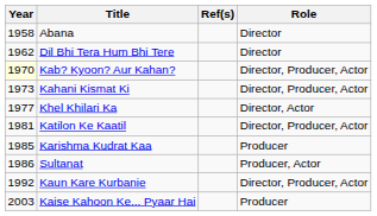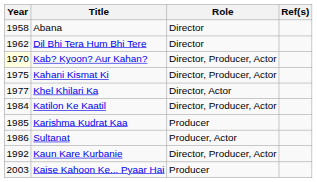 <table class="wikitable sortable">
 <tr>
 <th>Year</th>
 <th>Title</th>
+<th>Role</th>
 <th>Ref(s)</th>
-<th>Role</th>
 </tr>
 <tr>
 <td>1958</td>
 <td>Abana</td>
+<td>Director</td>
 <td></td>
-<td>Director</td>
 </tr>
 <tr>
 <td>1962</td>
 <td><a href='#'>Dil Bhi Tera Hum Bhi Tere</a></td>
+<td>Director</td>
 <td></td>
-<td>Director</td>
 </tr>
 <tr>
 <td style="background: lightyellow;">1970</td>
 <td><a href='#'>Kab? Kyoon? Aur Kahan?</a></td>
+<td>Director, Producer, Actor</td>
 <td></td>
-<td>Director, Producer, Actor</td>
 </tr>
 <tr>
-<td>1973</td>
+<td>1975</td>
 <td><a href='#'>Kahani Kismat Ki</a></td>
+<td>Director, Producer, Actor</td>
 <td></td>
-<td>Director, Producer, Actor</td>
 </tr>
 <tr>
 <td>1977</td>
 <td><a href='#'>Khel Khilari Ka</a></td>
+<td>Director, Actor</td>
 <td></td>
-<td>Director, Actor</td>
 </tr>
 <tr>
-<td>1981</td>
+<td>1984</td>
 <td><a href='#'>Katilon Ke Kaatil</a></td>
+<td>Director, Producer, Actor</td>
 <td></td>
-<td>Director, Producer, Actor</td>
 </tr>
 <tr>
 <td>1985</td>
 <td><a href='#'>Karishma Kudrat Kaa</a></td>
+<td>Producer</td>
 <td></td>
-<td>Producer</td>
 </tr>
 <tr>
 <td>1986</td>
 <td><a href='#'>Sultanat</a></td>
+<td>Producer, Actor</td>
 <td></td>
-<td>Producer, Actor</td>
 </tr>
 <tr>
 <td>1992</td>
 <td><a href='#'>Kaun Kare Kurbanie</a></td>
+<td>Director, Producer, Actor</td>
 <td></td>
-<td>Director, Producer, Actor</td>
 </tr>
 <tr>
 <td>2003</td>
 <td><a href='#'>Kaise Kahoon Ke... Pyaar Hai</a></td>
+<td>Producer</td>
 <td></td>
-<td>Producer</td>
 </tr>
 </table>
